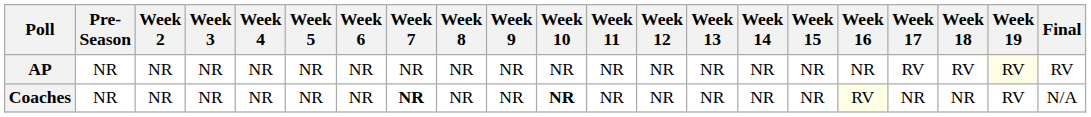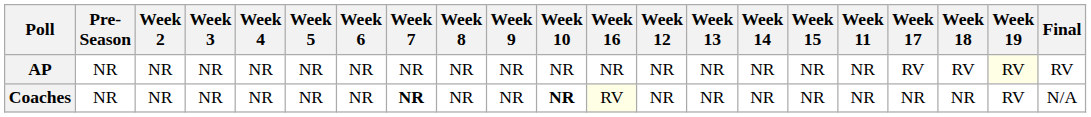 <table class="wikitable" style="white-space:nowrap;font-size:90%">
 <tr>
 <th>Poll</th>
 <th>Pre-<br>Season</th>
 <th>Week<br>2</th>
 <th>Week<br>3</th>
 <th>Week<br>4</th>
 <th>Week<br>5</th>
 <th>Week<br>6</th>
 <th>Week<br>7</th>
 <th>Week<br>8</th>
 <th>Week<br>9</th>
 <th>Week<br>10</th>
-<th>Week<br>11</th>
+<th>Week<br>16</th>
 <th>Week<br>12</th>
 <th>Week<br>13</th>
 <th>Week<br>14</th>
 <th>Week<br>15</th>
-<th>Week<br>16</th>
+<th>Week<br>11</th>
 <th>Week<br>17</th>
 <th>Week<br>18</th>
 <th>Week<br>19</th>
 <th>Final</th>
 </tr>
 <tr style="text-align:center;">
 <th>AP</th>
 <td style="background:#FFF;">NR</td>
 <td style="background:#FFF;">NR</td>
 <td style="background:#FFF;">NR</td>
 <td style="background:#FFF;">NR</td>
 <td style="background:#FFF;">NR</td>
 <td style="background:#FFF;">NR</td>
 <td style="background:#FFF;">NR</td>
 <td style="background:#FFF;">NR</td>
 <td style="background:#FFF;">NR</td>
 <td style="background:#FFF;">NR</td>
 <td style="background:#FFF;">NR</td>
 <td style="background:#FFF;">NR</td>
 <td style="background:#FFF;">NR</td>
 <td style="background:#FFF;">NR</td>
 <td style="background:#FFF;">NR</td>
 <td style="background:#FFF;">NR</td>
 <td style="background:#FFF;">RV</td>
 <td style="background:#FFF;">RV</td>
 <td style="background:#FFFFE6;">RV</td>
 <td style="background:#FFF;">RV</td>
 </tr>
 <tr style="text-align:center;">
 <th>Coaches</th>
 <td style="background:#FFF;">NR</td>
 <td style="background:#FFF;">NR</td>
 <td style="background:#FFF;">NR</td>
 <td style="background:#FFF;">NR</td>
 <td style="background:#FFF;">NR</td>
 <td style="background:#FFF;">NR</td>
 <td style="background:#FFF;"><strong>NR</strong></td>
 <td style="background:#FFF;">NR</td>
 <td style="background:#FFF;">NR</td>
 <td style="background:#FFF;"><strong>NR</strong></td>
+<td style="background:#FFFFE6;">RV</td>
 <td style="background:#FFF;">NR</td>
 <td style="background:#FFF;">NR</td>
 <td style="background:#FFF;">NR</td>
 <td style="background:#FFF;">NR</td>
 <td style="background:#FFF;">NR</td>
-<td style="background:#FFFFE6;">RV</td>
 <td style="background:#FFF;">NR</td>
 <td style="background:#FFF;">NR</td>
 <td style="background:#FFF;">RV</td>
 <td style="background:#FFF;">N/A</td>
 </tr>
 </table>
